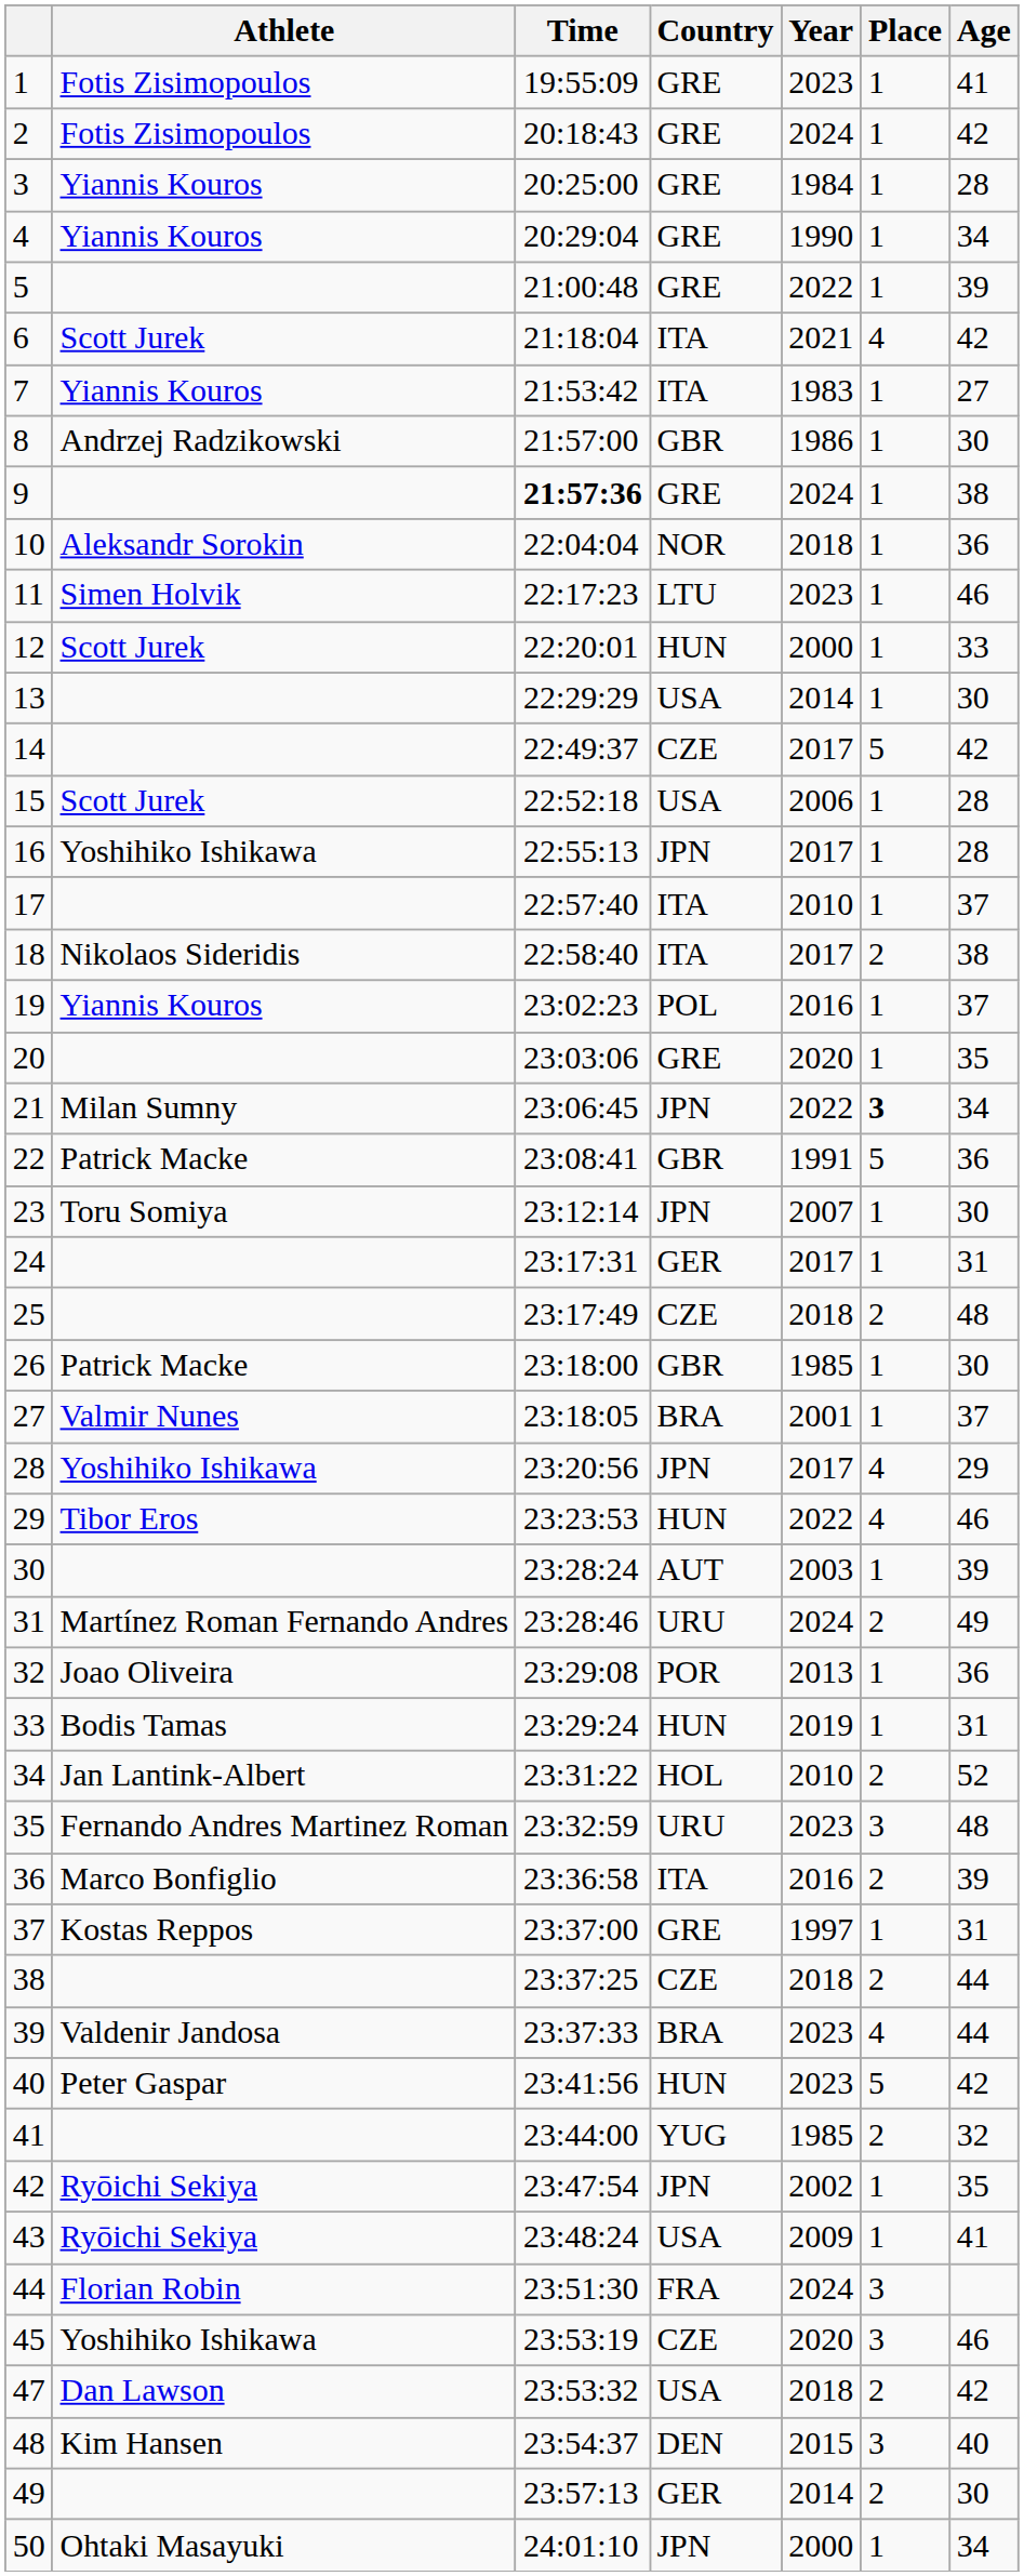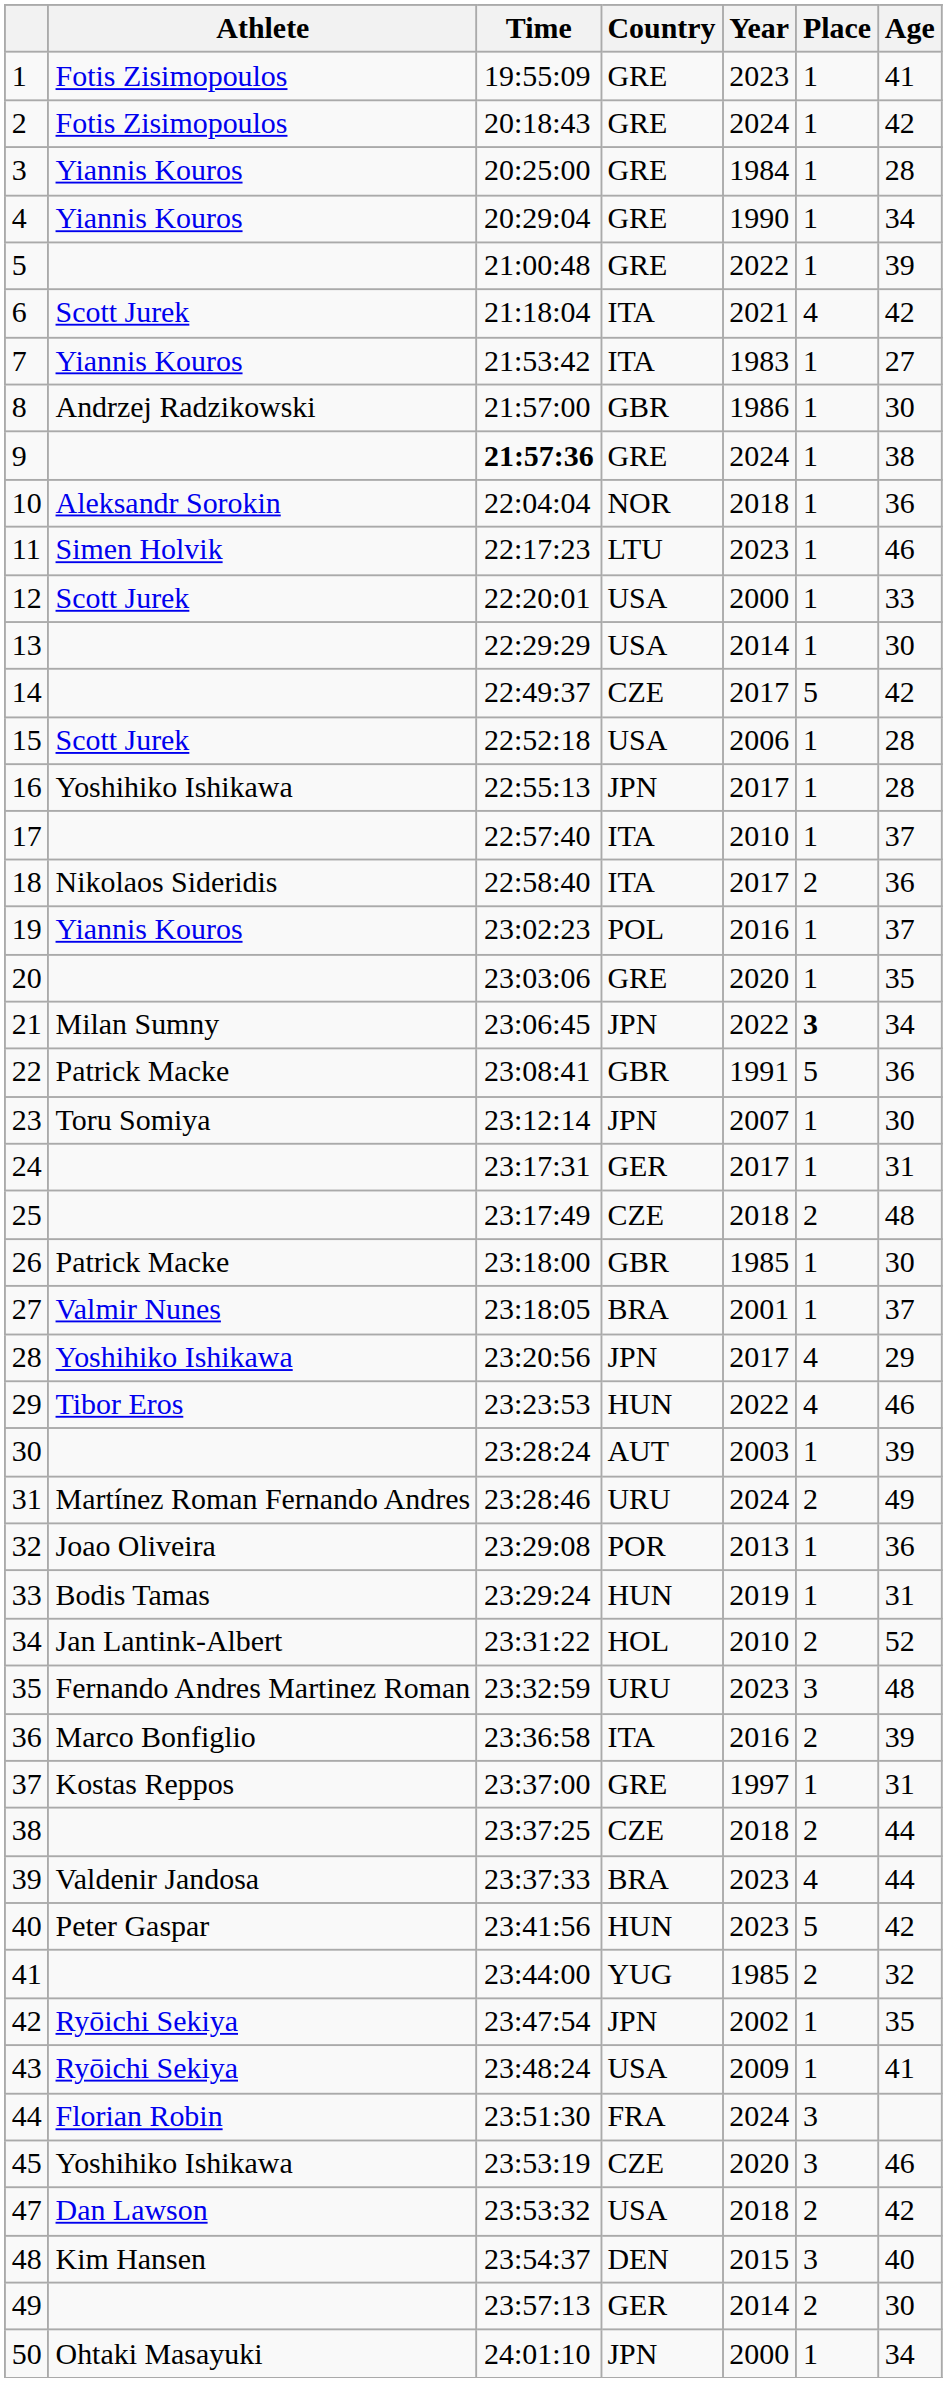 <table class="wikitable">
 <tr>
 <th></th>
 <th>Athlete</th>
 <th>Time</th>
 <th>Country</th>
 <th>Year</th>
 <th>Place</th>
 <th>Age</th>
 </tr>
 <tr>
 <td>1</td>
 <td><a href='#'>Fotis Zisimopoulos</a></td>
 <td>19:55:09</td>
 <td>GRE</td>
 <td>2023</td>
 <td>1</td>
 <td>41</td>
 </tr>
 <tr>
 <td>2</td>
 <td><a href='#'>Fotis Zisimopoulos</a></td>
 <td>20:18:43</td>
 <td>GRE</td>
 <td>2024</td>
 <td>1</td>
 <td>42</td>
 </tr>
 <tr>
 <td>3</td>
 <td><a href='#'>Yiannis Kouros</a></td>
 <td>20:25:00</td>
 <td>GRE</td>
 <td>1984</td>
 <td>1</td>
 <td>28</td>
 </tr>
 <tr>
 <td>4</td>
 <td><a href='#'>Yiannis Kouros</a></td>
 <td>20:29:04</td>
 <td>GRE</td>
 <td>1990</td>
 <td>1</td>
 <td>34</td>
 </tr>
 <tr>
 <td>5</td>
 <td></td>
 <td>21:00:48</td>
 <td>GRE</td>
 <td>2022</td>
 <td>1</td>
 <td>39</td>
 </tr>
 <tr>
 <td>6</td>
 <td><a href='#'>Scott Jurek</a></td>
 <td>21:18:04</td>
 <td>ITA</td>
 <td>2021</td>
 <td>4</td>
 <td>42</td>
 </tr>
 <tr>
 <td>7</td>
 <td><a href='#'>Yiannis Kouros</a></td>
 <td>21:53:42</td>
 <td>ITA</td>
 <td>1983</td>
 <td>1</td>
 <td>27</td>
 </tr>
 <tr>
 <td>8</td>
 <td>Andrzej Radzikowski</td>
 <td>21:57:00</td>
 <td>GBR</td>
 <td>1986</td>
 <td>1</td>
 <td>30</td>
 </tr>
 <tr>
 <td>9</td>
 <td></td>
 <td><strong>21:57:36</strong></td>
 <td>GRE</td>
 <td>2024</td>
 <td>1</td>
 <td>38</td>
 </tr>
 <tr>
 <td>10</td>
 <td><a href='#'>Aleksandr Sorokin</a></td>
 <td>22:04:04</td>
 <td>NOR</td>
 <td>2018</td>
 <td>1</td>
 <td>36</td>
 </tr>
 <tr>
 <td>11</td>
 <td><a href='#'>Simen Holvik</a></td>
 <td>22:17:23</td>
 <td>LTU</td>
 <td>2023</td>
 <td>1</td>
 <td>46</td>
 </tr>
 <tr>
 <td>12</td>
 <td><a href='#'>Scott Jurek</a></td>
 <td>22:20:01</td>
-<td>HUN</td>
+<td>USA</td>
 <td>2000</td>
 <td>1</td>
 <td>33</td>
 </tr>
 <tr>
 <td>13</td>
 <td></td>
 <td>22:29:29</td>
 <td>USA</td>
 <td>2014</td>
 <td>1</td>
 <td>30</td>
 </tr>
 <tr>
 <td>14</td>
 <td></td>
 <td>22:49:37</td>
 <td>CZE</td>
 <td>2017</td>
 <td>5</td>
 <td>42</td>
 </tr>
 <tr>
 <td>15</td>
 <td><a href='#'>Scott Jurek</a></td>
 <td>22:52:18</td>
 <td>USA</td>
 <td>2006</td>
 <td>1</td>
 <td>28</td>
 </tr>
 <tr>
 <td>16</td>
 <td>Yoshihiko Ishikawa</td>
 <td>22:55:13</td>
 <td>JPN</td>
 <td>2017</td>
 <td>1</td>
 <td>28</td>
 </tr>
 <tr>
 <td>17</td>
 <td></td>
 <td>22:57:40</td>
 <td>ITA</td>
 <td>2010</td>
 <td>1</td>
 <td>37</td>
 </tr>
 <tr>
 <td>18</td>
 <td>Nikolaos Sideridis</td>
 <td>22:58:40</td>
 <td>ITA</td>
 <td>2017</td>
 <td>2</td>
-<td>38</td>
+<td>36</td>
 </tr>
 <tr>
 <td>19</td>
 <td><a href='#'>Yiannis Kouros</a></td>
 <td>23:02:23</td>
 <td>POL</td>
 <td>2016</td>
 <td>1</td>
 <td>37</td>
 </tr>
 <tr>
 <td>20</td>
 <td></td>
 <td>23:03:06</td>
 <td>GRE</td>
 <td>2020</td>
 <td>1</td>
 <td>35</td>
 </tr>
 <tr>
 <td>21</td>
 <td>Milan Sumny</td>
 <td>23:06:45</td>
 <td>JPN</td>
 <td>2022</td>
 <td><strong>3</strong></td>
 <td>34</td>
 </tr>
 <tr>
 <td>22</td>
 <td>Patrick Macke</td>
 <td>23:08:41</td>
 <td>GBR</td>
 <td>1991</td>
 <td>5</td>
 <td>36</td>
 </tr>
 <tr>
 <td>23</td>
 <td>Toru Somiya</td>
 <td>23:12:14</td>
 <td>JPN</td>
 <td>2007</td>
 <td>1</td>
 <td>30</td>
 </tr>
 <tr>
 <td>24</td>
 <td></td>
 <td>23:17:31</td>
 <td>GER</td>
 <td>2017</td>
 <td>1</td>
 <td>31</td>
 </tr>
 <tr>
 <td>25</td>
 <td></td>
 <td>23:17:49</td>
 <td>CZE</td>
 <td>2018</td>
 <td>2</td>
 <td>48</td>
 </tr>
 <tr>
 <td>26</td>
 <td>Patrick Macke</td>
 <td>23:18:00</td>
 <td>GBR</td>
 <td>1985</td>
 <td>1</td>
 <td>30</td>
 </tr>
 <tr>
 <td>27</td>
 <td><a href='#'>Valmir Nunes</a></td>
 <td>23:18:05</td>
 <td>BRA</td>
 <td>2001</td>
 <td>1</td>
 <td>37</td>
 </tr>
 <tr>
 <td>28</td>
 <td><a href='#'>Yoshihiko Ishikawa</a></td>
 <td>23:20:56</td>
 <td>JPN</td>
 <td>2017</td>
 <td>4</td>
 <td>29</td>
 </tr>
 <tr>
 <td>29</td>
 <td><a href='#'>Tibor Eros</a></td>
 <td>23:23:53</td>
 <td>HUN</td>
 <td>2022</td>
 <td>4</td>
 <td>46</td>
 </tr>
 <tr>
 <td>30</td>
 <td></td>
 <td>23:28:24</td>
 <td>AUT</td>
 <td>2003</td>
 <td>1</td>
 <td>39</td>
 </tr>
 <tr>
 <td>31</td>
 <td>Martínez Roman Fernando Andres</td>
 <td>23:28:46</td>
 <td>URU</td>
 <td>2024</td>
 <td>2</td>
 <td>49</td>
 </tr>
 <tr>
 <td>32</td>
 <td>Joao Oliveira</td>
 <td>23:29:08</td>
 <td>POR</td>
 <td>2013</td>
 <td>1</td>
 <td>36</td>
 </tr>
 <tr>
 <td>33</td>
 <td>Bodis Tamas</td>
 <td>23:29:24</td>
 <td>HUN</td>
 <td>2019</td>
 <td>1</td>
 <td>31</td>
 </tr>
 <tr>
 <td>34</td>
 <td>Jan Lantink-Albert</td>
 <td>23:31:22</td>
 <td>HOL</td>
 <td>2010</td>
 <td>2</td>
 <td>52</td>
 </tr>
 <tr>
 <td>35</td>
 <td>Fernando Andres Martinez Roman</td>
 <td>23:32:59</td>
 <td>URU</td>
 <td>2023</td>
 <td>3</td>
 <td>48</td>
 </tr>
 <tr>
 <td>36</td>
 <td>Marco Bonfiglio</td>
 <td>23:36:58</td>
 <td>ITA</td>
 <td>2016</td>
 <td>2</td>
 <td>39</td>
 </tr>
 <tr>
 <td>37</td>
 <td>Kostas Reppos</td>
 <td>23:37:00</td>
 <td>GRE</td>
 <td>1997</td>
 <td>1</td>
 <td>31</td>
 </tr>
 <tr>
 <td>38</td>
 <td></td>
 <td>23:37:25</td>
 <td>CZE</td>
 <td>2018</td>
 <td>2</td>
 <td>44</td>
 </tr>
 <tr>
 <td>39</td>
 <td>Valdenir Jandosa</td>
 <td>23:37:33</td>
 <td>BRA</td>
 <td>2023</td>
 <td>4</td>
 <td>44</td>
 </tr>
 <tr>
 <td>40</td>
 <td>Peter Gaspar</td>
 <td>23:41:56</td>
 <td>HUN</td>
 <td>2023</td>
 <td>5</td>
 <td>42</td>
 </tr>
 <tr>
 <td>41</td>
 <td></td>
 <td>23:44:00</td>
 <td>YUG</td>
 <td>1985</td>
 <td>2</td>
 <td>32</td>
 </tr>
 <tr>
 <td>42</td>
 <td><a href='#'>Ryōichi Sekiya</a></td>
 <td>23:47:54</td>
 <td>JPN</td>
 <td>2002</td>
 <td>1</td>
 <td>35</td>
 </tr>
 <tr>
 <td>43</td>
 <td><a href='#'>Ryōichi Sekiya</a></td>
 <td>23:48:24</td>
 <td>USA</td>
 <td>2009</td>
 <td>1</td>
 <td>41</td>
 </tr>
 <tr>
 <td>44</td>
 <td><a href='#'>Florian Robin</a></td>
 <td>23:51:30</td>
 <td>FRA</td>
 <td>2024</td>
 <td>3</td>
 <td></td>
 </tr>
 <tr>
 <td>45</td>
 <td>Yoshihiko Ishikawa</td>
 <td>23:53:19</td>
 <td>CZE</td>
 <td>2020</td>
 <td>3</td>
 <td>46</td>
 </tr>
 <tr>
 <td>47</td>
 <td><a href='#'>Dan Lawson</a></td>
 <td>23:53:32</td>
 <td>USA</td>
 <td>2018</td>
 <td>2</td>
 <td>42</td>
 </tr>
 <tr>
 <td>48</td>
 <td>Kim Hansen</td>
 <td>23:54:37</td>
 <td>DEN</td>
 <td>2015</td>
 <td>3</td>
 <td>40</td>
 </tr>
 <tr>
 <td>49</td>
 <td></td>
 <td>23:57:13</td>
 <td>GER</td>
 <td>2014</td>
 <td>2</td>
 <td>30</td>
 </tr>
 <tr>
 <td>50</td>
 <td>Ohtaki Masayuki</td>
 <td>24:01:10</td>
 <td>JPN</td>
 <td>2000</td>
 <td>1</td>
 <td>34</td>
 </tr>
 <tr>
 </tr>
 </table>
